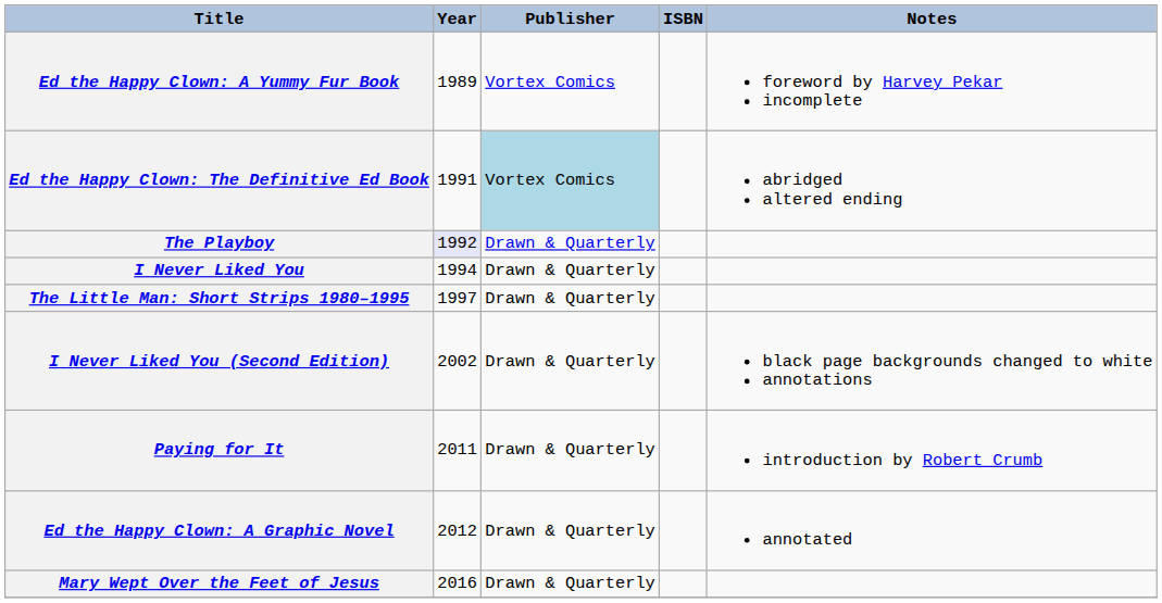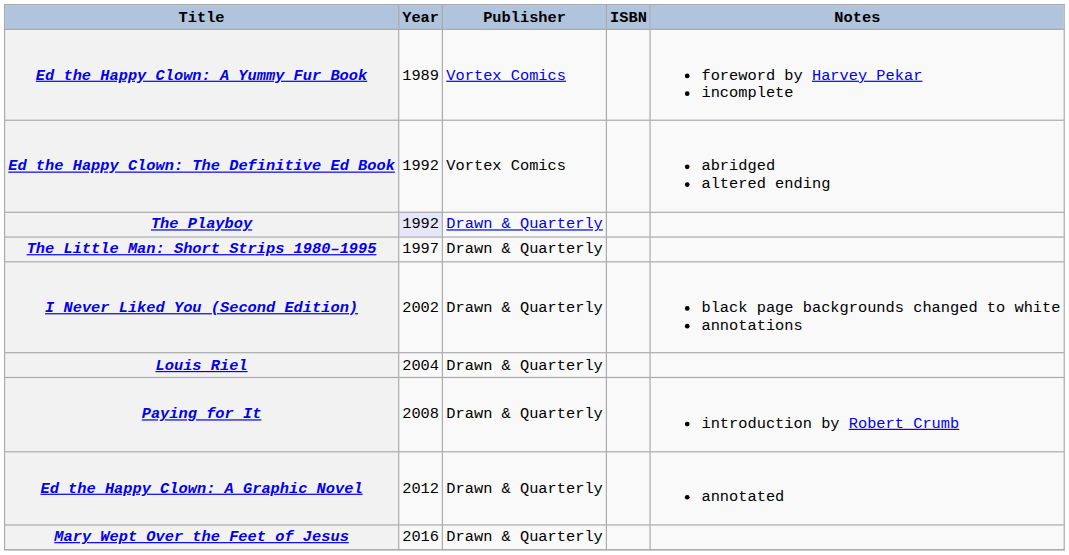 <table class="wikitable">
 <tr>
 <th scope="col" style="background:#B0C4DE;">Title</th>
 <th scope="col" style="background:#B0C4DE;">Year</th>
 <th scope="col" style="background:#B0C4DE;">Publisher</th>
 <th scope="col" style="background:#B0C4DE;">ISBN</th>
 <th scope="col" style="background:#B0C4DE;">Notes</th>
 </tr>
 <tr>
 <th scope="row"><em><a href='#'>Ed the Happy Clown: A Yummy Fur Book</a></em></th>
 <td>1989</td>
 <td><a href='#'>Vortex Comics</a></td>
 <td></td>
 <td><br><ul><li>foreword by <a href='#'>Harvey Pekar</a></li><li>incomplete</li></ul></td>
 </tr>
 <tr>
 <th scope="row"><em><a href='#'>Ed the Happy Clown: The Definitive Ed Book</a></em></th>
-<td>1991</td>
-<td style="background: lightblue;">Vortex Comics</td>
+<td>1992</td>
+<td>Vortex Comics</td>
 <td></td>
 <td><br><ul><li>abridged</li><li>altered ending</li></ul></td>
 </tr>
 <tr>
 <th scope="row"><em><a href='#'>The Playboy</a></em></th>
 <td style="background: lavender;">1992</td>
 <td><a href='#'>Drawn & Quarterly</a></td>
-<td></td>
-<td></td>
-</tr>
-<tr>
-<th scope="row"><em><a href='#'>I Never Liked You</a></em></th>
-<td>1994</td>
-<td>Drawn & Quarterly</td>
 <td></td>
 <td></td>
 </tr>
 <tr>
 <th scope="row"><em><a href='#'>The Little Man: Short Strips 1980–1995</a></em></th>
 <td>1997</td>
 <td>Drawn & Quarterly</td>
 <td></td>
 <td></td>
 </tr>
 <tr>
 <th scope="row"><em><a href='#'>I Never Liked You (Second Edition)</a></em></th>
 <td>2002</td>
 <td>Drawn & Quarterly</td>
 <td></td>
 <td><br><ul><li>black page backgrounds changed to white</li><li>annotations</li></ul></td>
 </tr>
 <tr>
+<th scope="row"><em><a href='#'>Louis Riel</a></em></th>
+<td>2004</td>
+<td>Drawn & Quarterly</td>
+<td></td>
+<td></td>
+</tr>
+<tr>
 <th scope="row"><em><a href='#'>Paying for It</a></em></th>
-<td>2011</td>
+<td>2008</td>
 <td>Drawn & Quarterly</td>
 <td></td>
 <td><br><ul><li>introduction by <a href='#'>Robert Crumb</a></li></ul></td>
 </tr>
 <tr>
 <th scope="row"><em><a href='#'>Ed the Happy Clown: A Graphic Novel</a></em></th>
 <td>2012</td>
 <td>Drawn & Quarterly</td>
 <td></td>
 <td><br><ul><li>annotated</li></ul></td>
 </tr>
 <tr>
 <th scope="row"><em><a href='#'>Mary Wept Over the Feet of Jesus</a></em></th>
 <td>2016</td>
 <td>Drawn & Quarterly</td>
 <td></td>
 <td></td>
 </tr>
 <tr>
 </tr>
 </table>
